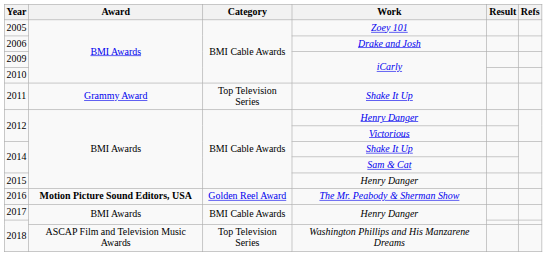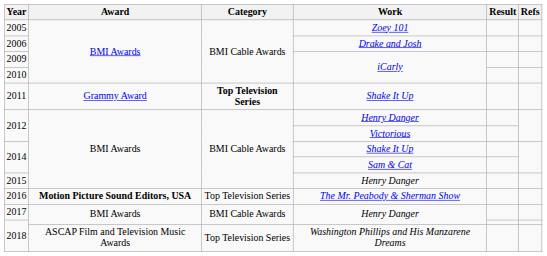 <table class="wikitable" style="text-align:center">
 <tr>
 <th>Year</th>
 <th>Award</th>
 <th>Category</th>
 <th>Work</th>
 <th>Result</th>
 <th>Refs</th>
 </tr>
 <tr>
 <td>2005</td>
 <td rowspan="4"><a href='#'>BMI Awards</a></td>
 <td rowspan="4">BMI Cable Awards</td>
 <td><em><a href='#'>Zoey 101</a></em></td>
 <td></td>
 <td></td>
 </tr>
 <tr>
 <td>2006</td>
 <td><em><a href='#'>Drake and Josh</a></em></td>
 <td></td>
 <td></td>
 </tr>
 <tr>
 <td>2009</td>
 <td rowspan="2"><em><a href='#'>iCarly</a></em></td>
 <td></td>
 <td></td>
 </tr>
 <tr>
 <td>2010</td>
 <td></td>
 <td></td>
 </tr>
 <tr>
 <td>2011</td>
 <td><a href='#'>Grammy Award</a></td>
-<td>Top Television Series</td>
+<td><strong>Top Television Series</strong></td>
 <td><em><a href='#'>Shake It Up</a></em></td>
 <td></td>
 <td></td>
 </tr>
 <tr>
 <td rowspan="2">2012</td>
 <td rowspan="5">BMI Awards</td>
 <td rowspan="5">BMI Cable Awards</td>
 <td><em><a href='#'>Henry Danger</a></em></td>
 <td></td>
 <td rowspan="2"></td>
 </tr>
 <tr>
 <td><em><a href='#'>Victorious</a></em></td>
 <td></td>
 </tr>
 <tr>
 <td rowspan="2">2014</td>
 <td><em><a href='#'>Shake It Up</a></em></td>
 <td></td>
 <td rowspan="2"></td>
 </tr>
 <tr>
 <td><em><a href='#'>Sam & Cat</a></em></td>
 <td></td>
 </tr>
 <tr>
 <td>2015</td>
 <td><em>Henry Danger</em></td>
 <td></td>
 <td></td>
 </tr>
 <tr>
 <td>2016</td>
 <td><strong>Motion Picture Sound Editors, USA</strong></td>
-<td><a href='#'>Golden Reel Award</a></td>
+<td>Top Television Series</td>
 <td><em><a href='#'>The Mr. Peabody & Sherman Show</a></em></td>
 <td></td>
 <td></td>
 </tr>
 <tr>
 <td>2017</td>
 <td rowspan="2">BMI Awards</td>
 <td rowspan="2">BMI Cable Awards</td>
 <td rowspan="2"><em>Henry Danger</em></td>
 <td></td>
 <td></td>
 </tr>
 <tr>
 <td rowspan="2">2018</td>
 <td></td>
 <td></td>
 </tr>
 <tr>
 <td>ASCAP Film and Television Music Awards</td>
 <td>Top Television Series</td>
 <td><em>Washington Phillips and His Manzarene Dreams</em></td>
 <td></td>
 <td></td>
 </tr>
 </table>
